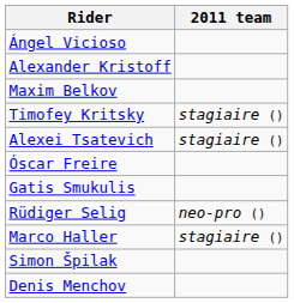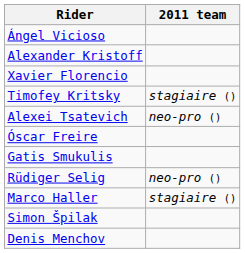 <table class="wikitable">
 <tr>
 <th>Rider</th>
 <th>2011 team</th>
 </tr>
 <tr>
 <td><a href='#'>Ángel Vicioso</a></td>
 <td></td>
 </tr>
 <tr>
 <td><a href='#'>Alexander Kristoff</a></td>
 <td></td>
 </tr>
 <tr>
-<td><a href='#'>Maxim Belkov</a></td>
+<td><a href='#'>Xavier Florencio</a></td>
 <td></td>
 </tr>
 <tr>
 <td><a href='#'>Timofey Kritsky</a></td>
 <td><em>stagiaire</em> <small>()</small></td>
 </tr>
 <tr>
 <td><a href='#'>Alexei Tsatevich</a></td>
-<td><em>stagiaire</em> <small>()</small></td>
+<td><em>neo-pro</em> <small>()</small></td>
 </tr>
 <tr>
 <td><a href='#'>Óscar Freire</a></td>
 <td></td>
 </tr>
 <tr>
 <td><a href='#'>Gatis Smukulis</a></td>
 <td></td>
 </tr>
 <tr>
 <td><a href='#'>Rüdiger Selig</a></td>
 <td><em>neo-pro</em> <small>()</small></td>
 </tr>
 <tr>
 <td><a href='#'>Marco Haller</a></td>
 <td><em>stagiaire</em> <small>()</small></td>
 </tr>
 <tr>
 <td><a href='#'>Simon Špilak</a></td>
 <td></td>
 </tr>
 <tr>
 <td><a href='#'>Denis Menchov</a></td>
 <td></td>
 </tr>
 </table>
